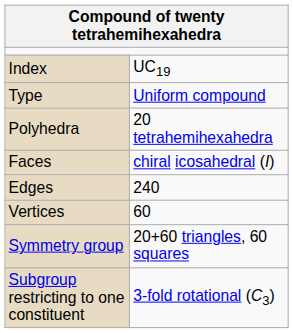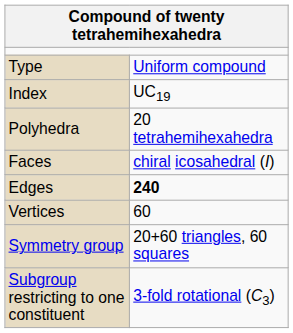 <table class="wikitable" style="float:right; margin-left:8px; width:290px">
 <tr>
 <th bgcolor=#e7dcc3 colspan=2>Compound of twenty tetrahemihexahedra</th>
 </tr>
 <tr>
 <td align=center colspan=2></td>
 </tr>
 <tr>
+<td bgcolor=#e7dcc3>Type</td>
+<td><a href='#'>Uniform compound</a></td>
+</tr>
+<tr>
 <td bgcolor=#e7dcc3>Index</td>
 <td>UC<sub>19</sub></td>
-</tr>
-<tr>
-<td bgcolor=#e7dcc3>Type</td>
-<td><a href='#'>Uniform compound</a></td>
 </tr>
 <tr>
 <td bgcolor=#e7dcc3>Polyhedra</td>
 <td>20 <a href='#'>tetrahemihexahedra</a></td>
 </tr>
 <tr>
 <td bgcolor=#e7dcc3>Faces</td>
 <td><a href='#'>chiral</a> <a href='#'>icosahedral</a> (<em>I</em>)</td>
 </tr>
 <tr>
 <td bgcolor=#e7dcc3>Edges</td>
-<td>240</td>
+<td><strong>240</strong></td>
 </tr>
 <tr>
 <td bgcolor=#e7dcc3>Vertices</td>
 <td>60</td>
 </tr>
 <tr>
 <td bgcolor=#e7dcc3><a href='#'>Symmetry group</a></td>
 <td>20+60 <a href='#'>triangles</a>, 60 <a href='#'>squares</a></td>
 </tr>
 <tr>
 <td bgcolor=#e7dcc3><a href='#'>Subgroup</a> restricting to one constituent</td>
 <td><a href='#'>3-fold rotational</a> (<em>C</em><sub>3</sub>)</td>
 </tr>
 </table>
